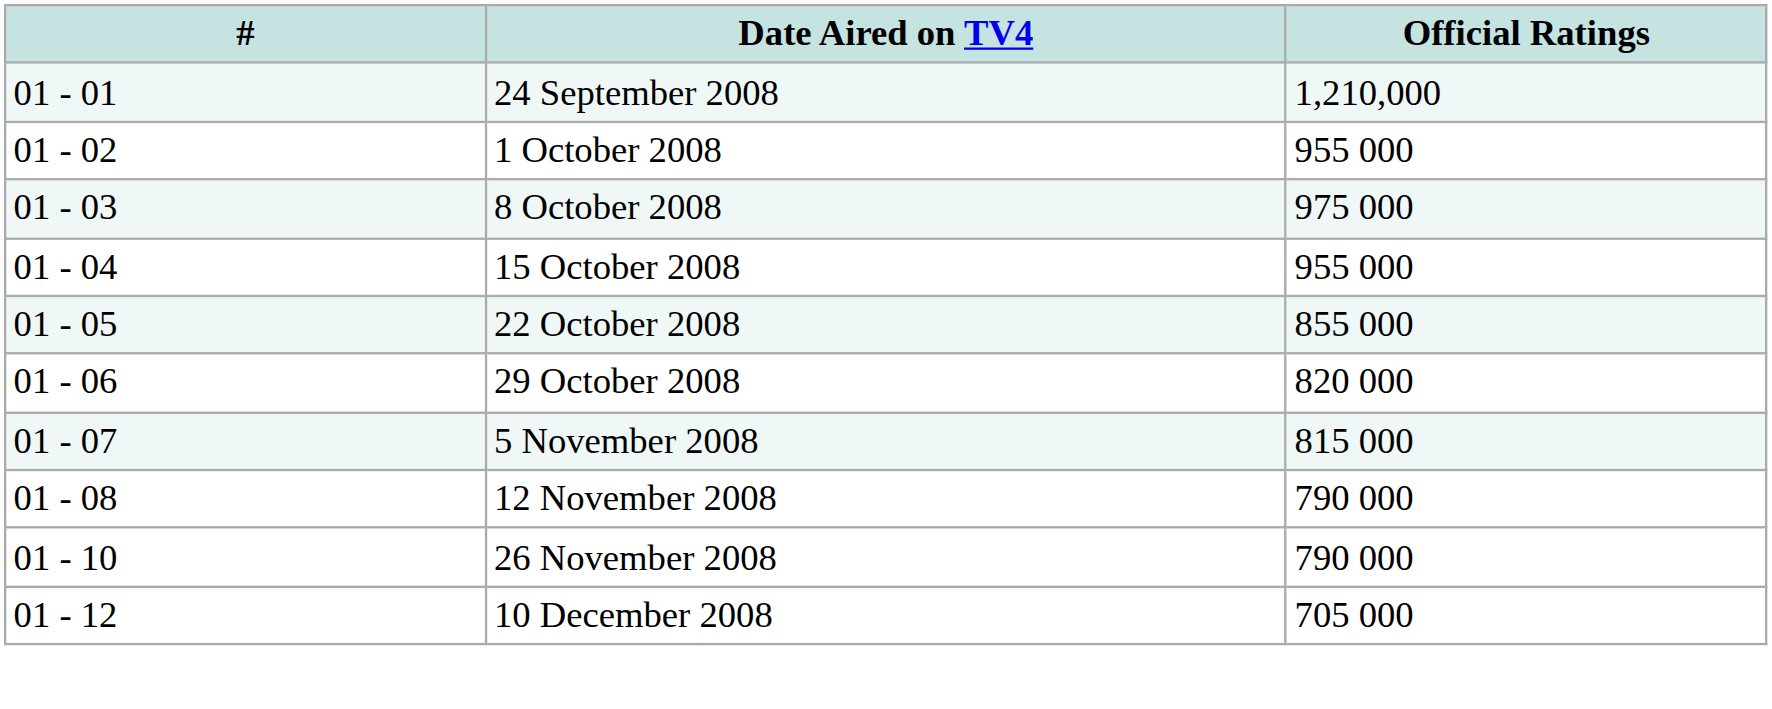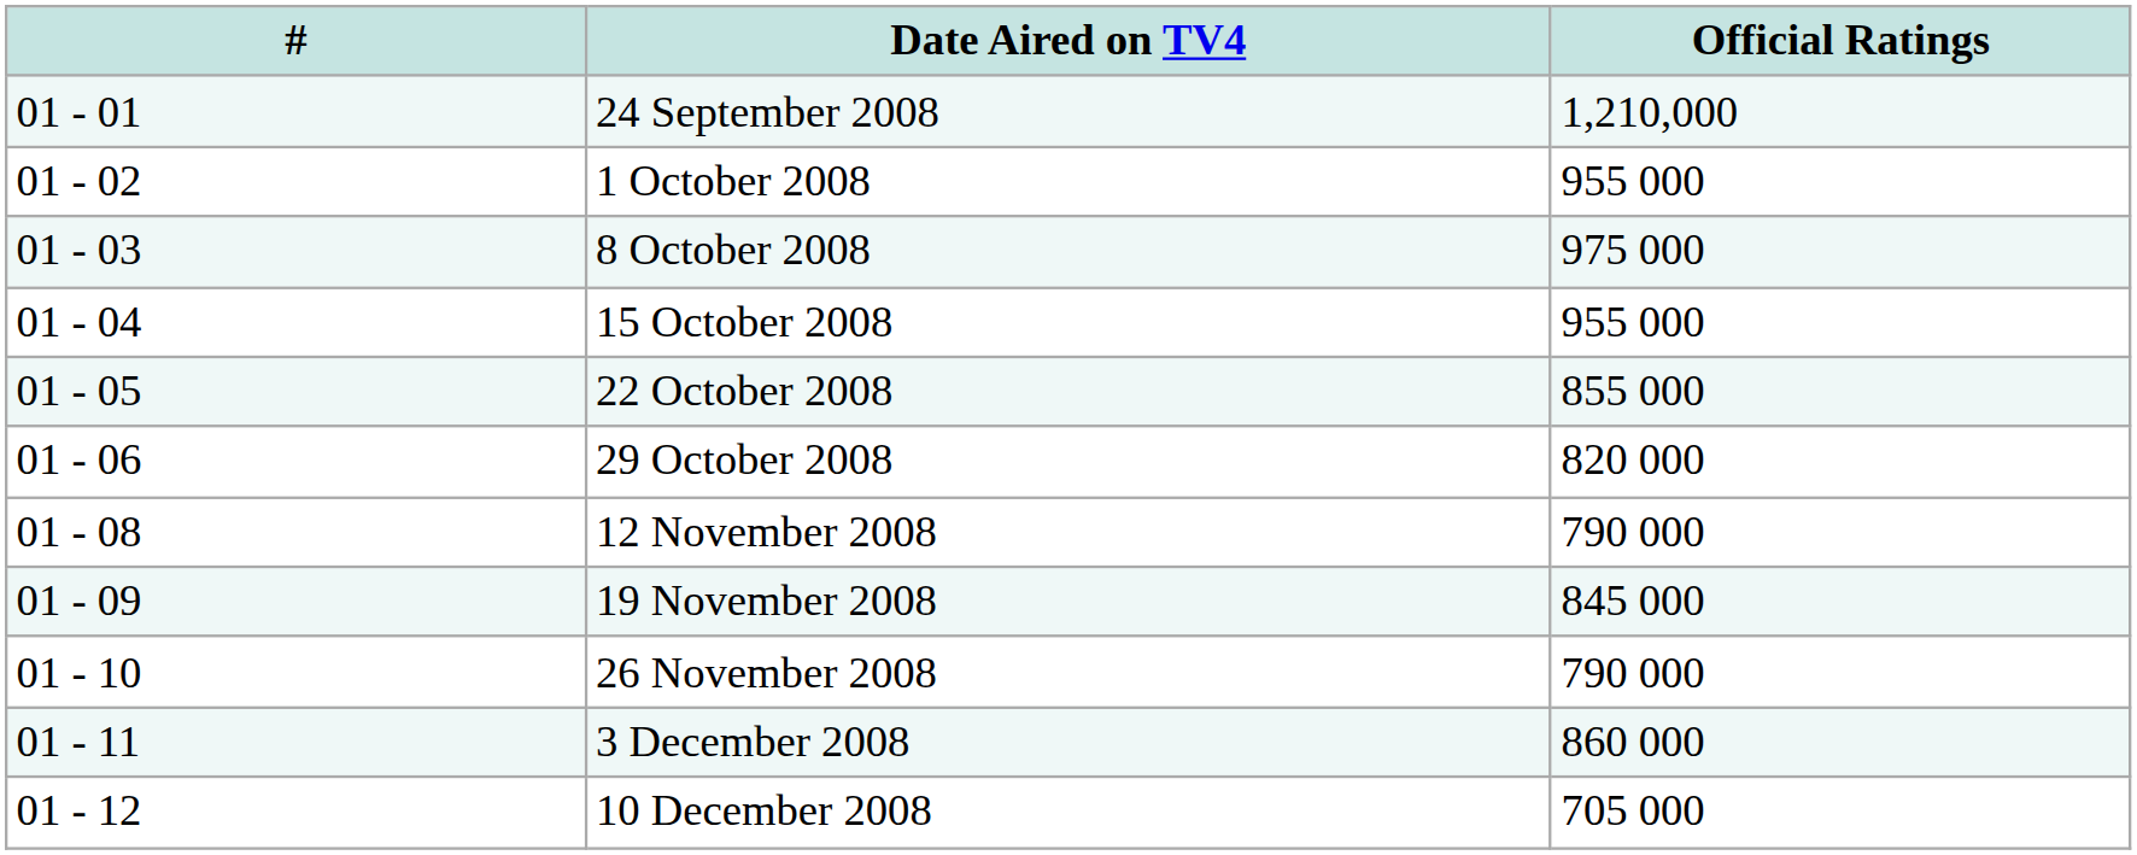 <table class="wikitable">
 <tr>
 <th style="background-color: #C5E4E1" width=15%>#</th>
 <th style="background-color: #C5E4E1" width=25%>Date Aired on <a href='#'>TV4</a></th>
 <th style="background-color: #C5E4E1" width=15%>Official Ratings</th>
 </tr>
 <tr style="background-color: #EFF8F7" |>
 <td>01 - 01</td>
 <td>24 September 2008</td>
 <td>1,210,000</td>
 </tr>
 <tr style="background-color: #FFFFFF" |>
 <td>01 - 02</td>
 <td>1 October 2008</td>
 <td>955 000</td>
 </tr>
 <tr style="background-color: #EFF8F7" |>
 <td>01 - 03</td>
 <td>8 October 2008</td>
 <td>975 000</td>
 </tr>
 <tr style="background-color: #FFFFFF" |>
 <td>01 - 04</td>
 <td>15 October 2008</td>
 <td>955 000</td>
 </tr>
 <tr style="background-color: #EFF8F7" |>
 <td>01 - 05</td>
 <td>22 October 2008</td>
 <td>855 000</td>
 </tr>
 <tr style="background-color: #FFFFFF" |>
 <td>01 - 06</td>
 <td>29 October 2008</td>
 <td>820 000</td>
 </tr>
-<tr style="background-color: #EFF8F7" |>
-<td>01 - 07</td>
-<td>5 November 2008</td>
-<td>815 000</td>
-</tr>
 <tr style="background-color: #FFFFFF" |>
 <td>01 - 08</td>
 <td>12 November 2008</td>
 <td>790 000</td>
 </tr>
+<tr style="background-color: #EFF8F7" |>
+<td>01 - 09</td>
+<td>19 November 2008</td>
+<td>845 000</td>
+</tr>
 <tr style="background-color: #FFFFFF" |>
 <td>01 - 10</td>
 <td>26 November 2008</td>
 <td>790 000</td>
+</tr>
+<tr style="background-color: #EFF8F7" |>
+<td>01 - 11</td>
+<td>3 December 2008</td>
+<td>860 000</td>
 </tr>
 <tr style="background-color: #FFFFFF" |>
 <td>01 - 12</td>
 <td>10 December 2008</td>
 <td>705 000</td>
 </tr>
 </table>
